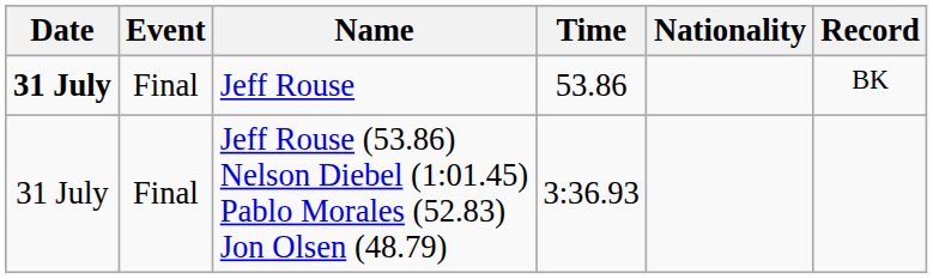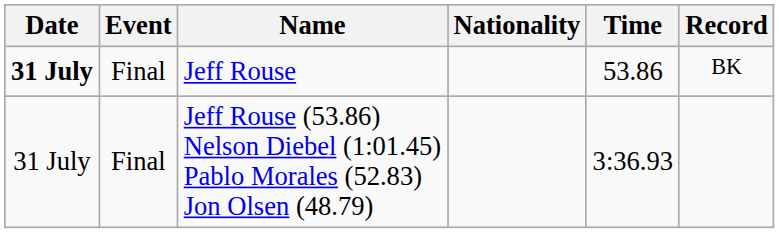 <table class=wikitable style=text-align:center>
 <tr>
 <th>Date</th>
 <th>Event</th>
 <th>Name</th>
+<th>Nationality</th>
 <th>Time</th>
-<th>Nationality</th>
 <th>Record</th>
 </tr>
 <tr>
 <td><strong>31 July</strong></td>
 <td>Final</td>
 <td align=left><a href='#'>Jeff Rouse</a></td>
+<td align=left></td>
 <td>53.86</td>
-<td align=left></td>
 <td><sup>BK</sup></td>
 </tr>
 <tr>
 <td>31 July</td>
 <td>Final</td>
 <td align=left><a href='#'>Jeff Rouse</a> (53.86)<br><a href='#'>Nelson Diebel</a> (1:01.45)<br><a href='#'>Pablo Morales</a> (52.83)<br><a href='#'>Jon Olsen</a> (48.79)</td>
+<td align=left></td>
 <td>3:36.93</td>
-<td align=left></td>
 <td></td>
 </tr>
 </table>
